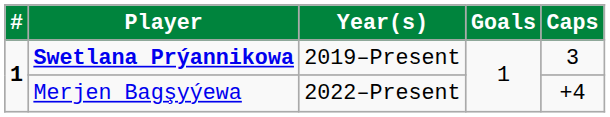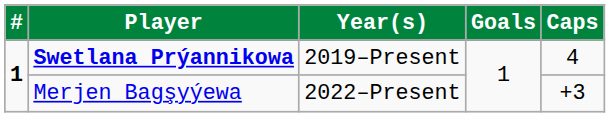 <table class="wikitable sortable">
 <tr>
 <th style="background:#00843D;color:white">#</th>
 <th style="background:#00843D;color:white">Player</th>
 <th style="background:#00843D;color:white">Year(s)</th>
 <th style="background:#00843D;color:white">Goals</th>
 <th style="background:#00843D;color:white">Caps</th>
 </tr>
 <tr>
 <td rowspan=2 align=center><strong>1</strong></td>
 <td><strong><a href='#'>Swetlana Prýannikowa</a></strong></td>
 <td>2019–Present</td>
 <td rowspan=2 align=center>1</td>
-<td align=center>3</td>
+<td align=center>4</td>
 </tr>
 <tr>
 <td><a href='#'>Merjen Bagşyýewa</a></td>
 <td>2022–Present</td>
-<td align=center>+4</td>
+<td align=center>+3</td>
 </tr>
 </table>
